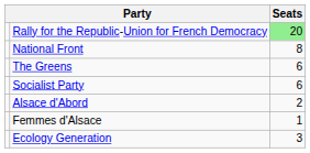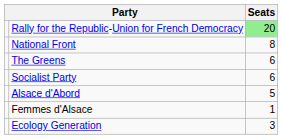 <table class="wikitable">
 <tr>
 <th colspan="2">Party</th>
 <th>Seats</th>
 </tr>
 <tr>
 <td></td>
 <td><a href='#'>Rally for the Republic</a>-<a href='#'>Union for French Democracy</a></td>
 <td align="right" style="background: lightgreen;">20</td>
 </tr>
 <tr>
 <td></td>
 <td><a href='#'>National Front</a></td>
 <td align="right">8</td>
 </tr>
 <tr>
 <td></td>
 <td><a href='#'>The Greens</a></td>
 <td align="right">6</td>
 </tr>
 <tr>
 <td></td>
 <td><a href='#'>Socialist Party</a></td>
 <td align="right">6</td>
 </tr>
 <tr>
 <td></td>
 <td><a href='#'>Alsace d'Abord</a></td>
-<td align="right">2</td>
+<td align="right">5</td>
 </tr>
 <tr>
 <td></td>
 <td>Femmes d'Alsace</td>
 <td align="right">1</td>
 </tr>
 <tr>
 <td></td>
 <td><a href='#'>Ecology Generation</a></td>
 <td align="right">3</td>
 </tr>
 </table>
